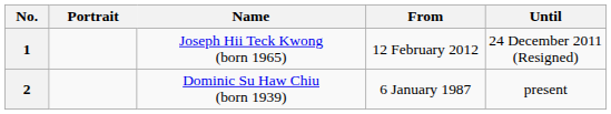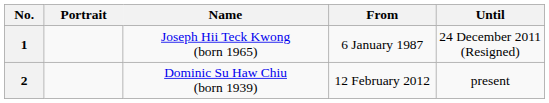 <table class="wikitable" style="text-align:center;">
 <tr>
 <th scope="col">No.</th>
 <th scope="col" style="border-right:none;">Portrait</th>
 <th scope="col" style="border-left:none;">Name</th>
 <th scope="col" style="width:20%;">From</th>
 <th scope="col" style="width:20%;">Until</th>
 </tr>
 <tr>
 <th scope="row">1</th>
 <td></td>
 <td><a href='#'>Joseph Hii Teck Kwong</a> <br> (born 1965)</td>
-<td>12 February 2012</td>
+<td>6 January 1987</td>
 <td>24 December 2011 <br>(Resigned)</td>
 </tr>
 <tr>
 <th>2</th>
 <td></td>
 <td><a href='#'>Dominic Su Haw Chiu</a> <br> (born 1939)</td>
-<td>6 January 1987</td>
+<td>12 February 2012</td>
 <td>present</td>
 </tr>
 </table>
